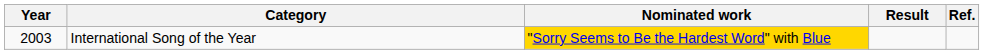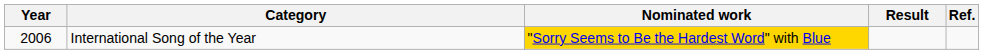 <table class=wikitable>
 <tr>
 <th scope="col" style="width:4em;">Year</th>
 <th scope="col" style="width:32em;">Category</th>
 <th scope="col" style="width:24em;">Nominated work</th>
 <th scope="col" style="width:5em;">Result</th>
 <th>Ref.</th>
 </tr>
 <tr>
-<td style="text-align:center;">2003</td>
+<td style="text-align:center;">2006</td>
 <td>International Song of the Year</td>
 <td style="background: gold;">"<a href='#'>Sorry Seems to Be the Hardest Word</a>" with <a href='#'>Blue</a></td>
 <td></td>
 <td></td>
 </tr>
 </table>
